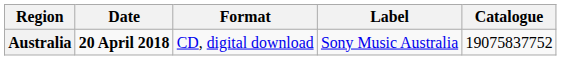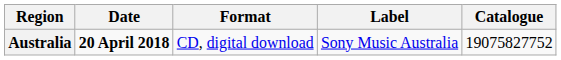 <table class="wikitable plainrowheaders">
 <tr>
 <th scope="col">Region</th>
 <th scope="col">Date</th>
 <th scope="col">Format</th>
 <th scope="col">Label</th>
 <th scope="col">Catalogue</th>
 </tr>
 <tr>
 <th scope="row">Australia</th>
 <td><strong>20 April 2018</strong></td>
 <td><a href='#'>CD</a>, <a href='#'>digital download</a></td>
 <td><a href='#'>Sony Music Australia</a></td>
-<td>19075837752</td>
+<td>19075827752</td>
 </tr>
 </table>
